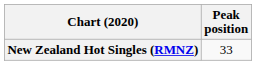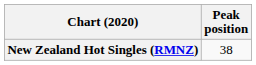 <table class="wikitable plainrowheaders" style="text-align:center">
 <tr>
 <th scope="col">Chart (2020)</th>
 <th scope="col">Peak<br>position</th>
 </tr>
 <tr>
 <th scope="row">New Zealand Hot Singles (<a href='#'>RMNZ</a>)</th>
-<td>33</td>
+<td>38</td>
 </tr>
 </table>
